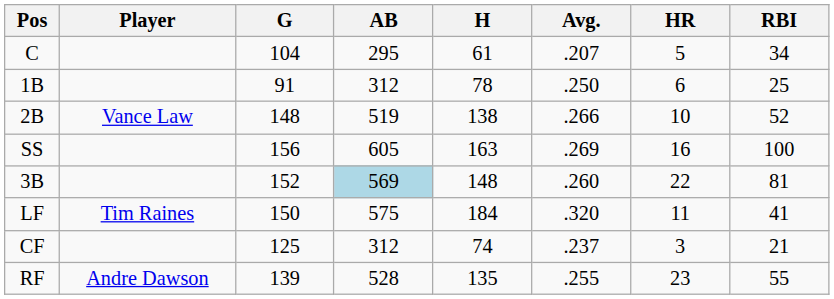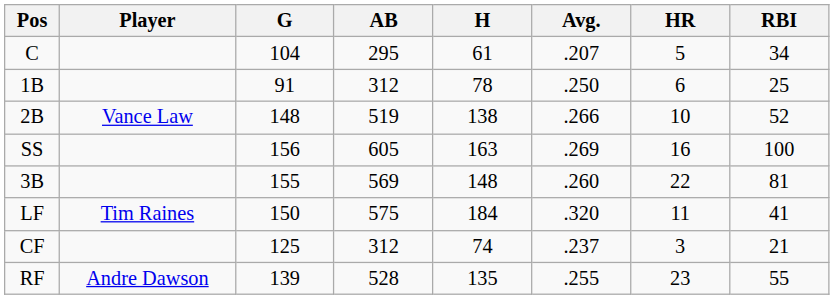 <table class="wikitable sortable">
 <tr>
 <th bgcolor="#DDDDFF" width="5%">Pos</th>
 <th bgcolor="#DDDDFF" width="16%">Player</th>
 <th bgcolor="#DDDDFF" width="9%">G</th>
 <th bgcolor="#DDDDFF" width="9%">AB</th>
 <th bgcolor="#DDDDFF" width="9%">H</th>
 <th bgcolor="#DDDDFF" width="9%">Avg.</th>
 <th bgcolor="#DDDDFF" width="9%">HR</th>
 <th bgcolor="#DDDDFF" width="9%">RBI</th>
 </tr>
 <tr align="center">
 <td>C</td>
 <td></td>
 <td>104</td>
 <td>295</td>
 <td>61</td>
 <td>.207</td>
 <td>5</td>
 <td>34</td>
 </tr>
 <tr align="center">
 <td>1B</td>
 <td></td>
 <td>91</td>
 <td>312</td>
 <td>78</td>
 <td>.250</td>
 <td>6</td>
 <td>25</td>
 </tr>
 <tr align="center">
 <td>2B</td>
 <td><a href='#'>Vance Law</a></td>
 <td>148</td>
 <td>519</td>
 <td>138</td>
 <td>.266</td>
 <td>10</td>
 <td>52</td>
 </tr>
 <tr align="center">
 <td>SS</td>
 <td></td>
 <td>156</td>
 <td>605</td>
 <td>163</td>
 <td>.269</td>
 <td>16</td>
 <td>100</td>
 </tr>
 <tr align="center">
 <td>3B</td>
 <td></td>
-<td>152</td>
-<td style="background: lightblue;">569</td>
+<td>155</td>
+<td>569</td>
 <td>148</td>
 <td>.260</td>
 <td>22</td>
 <td>81</td>
 </tr>
 <tr align="center">
 <td>LF</td>
 <td><a href='#'>Tim Raines</a></td>
 <td>150</td>
 <td>575</td>
 <td>184</td>
 <td>.320</td>
 <td>11</td>
 <td>41</td>
 </tr>
 <tr align="center">
 <td>CF</td>
 <td></td>
 <td>125</td>
 <td>312</td>
 <td>74</td>
 <td>.237</td>
 <td>3</td>
 <td>21</td>
 </tr>
 <tr align="center">
 <td>RF</td>
 <td><a href='#'>Andre Dawson</a></td>
 <td>139</td>
 <td>528</td>
 <td>135</td>
 <td>.255</td>
 <td>23</td>
 <td>55</td>
 </tr>
 </table>
